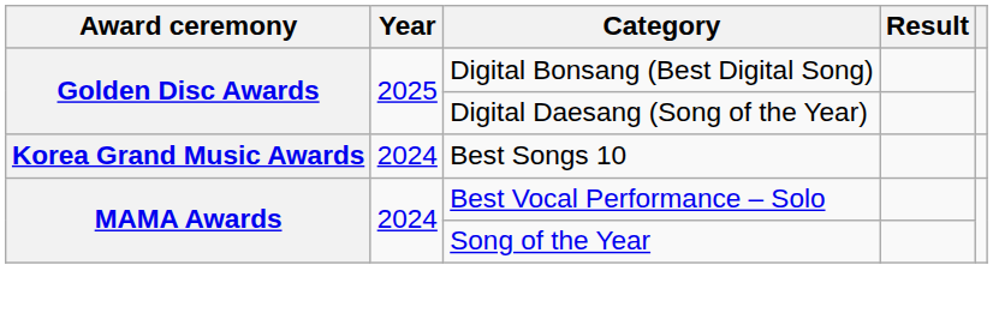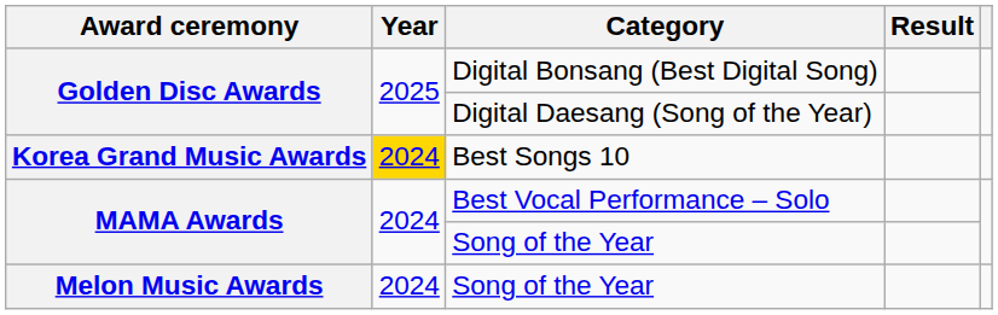 <table class="wikitable plainrowheaders sortable" style="text-align:center">
 <tr>
 <th scope="col">Award ceremony</th>
 <th scope="col">Year</th>
 <th scope="col">Category </th>
 <th scope="col">Result</th>
 <th scope="col" class="unsortable"></th>
 </tr>
 <tr>
 <th scope="row" rowspan="2"><a href='#'>Golden Disc Awards</a></th>
 <td rowspan="2"><a href='#'>2025</a></td>
 <td style="text-align:left">Digital Bonsang (Best Digital Song)</td>
 <td></td>
 <td rowspan="2"></td>
 </tr>
 <tr>
 <td style="text-align:left">Digital Daesang (Song of the Year)</td>
 <td></td>
 </tr>
 <tr>
 <th scope="row"><a href='#'>Korea Grand Music Awards</a></th>
-<td><a href='#'>2024</a></td>
+<td style="background: gold;"><a href='#'>2024</a></td>
 <td style="text-align:left">Best Songs 10</td>
 <td></td>
 <td></td>
 </tr>
 <tr>
 <th scope="row" rowspan="2"><a href='#'>MAMA Awards</a></th>
 <td rowspan="2"><a href='#'>2024</a></td>
 <td style="text-align:left"><a href='#'>Best Vocal Performance – Solo</a></td>
 <td></td>
 <td rowspan="2"></td>
 </tr>
 <tr>
 <td style="text-align:left"><a href='#'>Song of the Year</a></td>
 <td></td>
 </tr>
+<tr>
+<th scope="row"><a href='#'>Melon Music Awards</a></th>
+<td><a href='#'>2024</a></td>
+<td style="text-align:left"><a href='#'>Song of the Year</a></td>
+<td></td>
+<td></td>
+</tr>
 </table>
